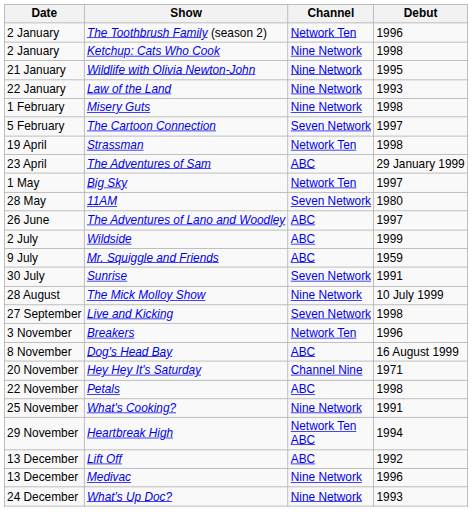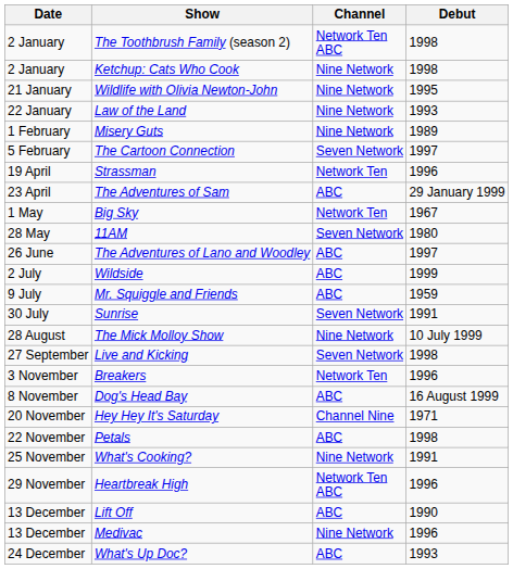 <table class="wikitable">
 <tr>
 <th>Date</th>
 <th>Show</th>
 <th>Channel</th>
 <th>Debut</th>
 </tr>
 <tr>
 <td>2 January</td>
 <td><em><a href='#'>The Toothbrush Family</a></em> (season 2)</td>
-<td><a href='#'>Network Ten</a></td>
-<td>1996</td>
+<td><a href='#'>Network Ten</a><br><a href='#'>ABC</a></td>
+<td>1998</td>
 </tr>
 <tr>
 <td>2 January</td>
 <td><em><a href='#'>Ketchup: Cats Who Cook</a></em></td>
 <td><a href='#'>Nine Network</a></td>
 <td>1998</td>
 </tr>
 <tr>
 <td>21 January</td>
 <td><em><a href='#'>Wildlife with Olivia Newton-John</a></em></td>
 <td><a href='#'>Nine Network</a></td>
 <td>1995</td>
 </tr>
 <tr>
 <td>22 January</td>
 <td><em><a href='#'>Law of the Land</a></em></td>
 <td><a href='#'>Nine Network</a></td>
 <td>1993</td>
 </tr>
 <tr>
 <td>1 February</td>
 <td><em><a href='#'>Misery Guts</a></em></td>
 <td><a href='#'>Nine Network</a></td>
-<td>1998</td>
+<td>1989</td>
 </tr>
 <tr>
 <td>5 February</td>
 <td><em><a href='#'>The Cartoon Connection</a></em></td>
 <td><a href='#'>Seven Network</a></td>
 <td>1997</td>
 </tr>
 <tr>
 <td>19 April</td>
 <td><em><a href='#'>Strassman</a></em></td>
 <td><a href='#'>Network Ten</a></td>
-<td>1998</td>
+<td>1996</td>
 </tr>
 <tr>
 <td>23 April</td>
 <td><em><a href='#'>The Adventures of Sam</a></em></td>
 <td><a href='#'>ABC</a></td>
 <td>29 January 1999</td>
 </tr>
 <tr>
 <td>1 May</td>
 <td><em><a href='#'>Big Sky</a></em></td>
 <td><a href='#'>Network Ten</a></td>
-<td>1997</td>
+<td>1967</td>
 </tr>
 <tr>
 <td>28 May</td>
 <td><em><a href='#'>11AM</a></em></td>
 <td><a href='#'>Seven Network</a></td>
 <td>1980</td>
 </tr>
 <tr>
 <td>26 June</td>
 <td><em><a href='#'>The Adventures of Lano and Woodley</a></em></td>
 <td><a href='#'>ABC</a></td>
 <td>1997</td>
 </tr>
 <tr>
 <td>2 July</td>
 <td><em><a href='#'>Wildside</a></em></td>
 <td><a href='#'>ABC</a></td>
 <td>1999</td>
 </tr>
 <tr>
 <td>9 July</td>
 <td><em><a href='#'>Mr. Squiggle and Friends</a></em></td>
 <td><a href='#'>ABC</a></td>
 <td>1959</td>
 </tr>
 <tr>
 <td>30 July</td>
 <td><em><a href='#'>Sunrise</a></em></td>
 <td><a href='#'>Seven Network</a></td>
 <td>1991</td>
 </tr>
 <tr>
 <td>28 August</td>
 <td><em><a href='#'>The Mick Molloy Show</a></em></td>
 <td><a href='#'>Nine Network</a></td>
 <td>10 July 1999</td>
 </tr>
 <tr>
 <td>27 September</td>
 <td><em><a href='#'>Live and Kicking</a></em></td>
 <td><a href='#'>Seven Network</a></td>
 <td>1998</td>
 </tr>
 <tr>
 <td>3 November</td>
 <td><em><a href='#'>Breakers</a></em></td>
 <td><a href='#'>Network Ten</a></td>
 <td>1996</td>
 </tr>
 <tr>
 <td>8 November</td>
 <td><em><a href='#'>Dog's Head Bay</a></em></td>
 <td><a href='#'>ABC</a></td>
 <td>16 August 1999</td>
 </tr>
 <tr>
 <td>20 November</td>
 <td><em><a href='#'>Hey Hey It's Saturday</a></em></td>
 <td><a href='#'>Channel Nine</a></td>
 <td>1971</td>
 </tr>
 <tr>
 <td>22 November</td>
 <td><em><a href='#'>Petals</a></em></td>
 <td><a href='#'>ABC</a></td>
 <td>1998</td>
 </tr>
 <tr>
 <td>25 November</td>
 <td><em><a href='#'>What's Cooking?</a></em></td>
 <td><a href='#'>Nine Network</a></td>
 <td>1991</td>
 </tr>
 <tr>
 <td>29 November</td>
 <td><em><a href='#'>Heartbreak High</a></em></td>
 <td><a href='#'>Network Ten</a><br><a href='#'>ABC</a></td>
-<td>1994</td>
+<td>1996</td>
 </tr>
 <tr>
 <td>13 December</td>
 <td><em><a href='#'>Lift Off</a></em></td>
 <td><a href='#'>ABC</a></td>
-<td>1992</td>
+<td>1990</td>
 </tr>
 <tr>
 <td>13 December</td>
 <td><em><a href='#'>Medivac</a></em></td>
 <td><a href='#'>Nine Network</a></td>
 <td>1996</td>
 </tr>
 <tr>
 <td>24 December</td>
 <td><em><a href='#'>What's Up Doc?</a></em></td>
-<td><a href='#'>Nine Network</a></td>
+<td><a href='#'>ABC</a></td>
 <td>1993</td>
 </tr>
 </table>
